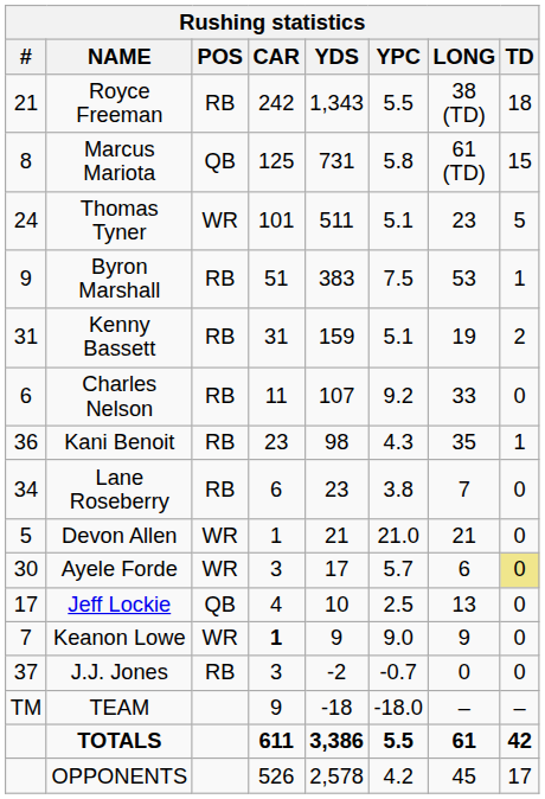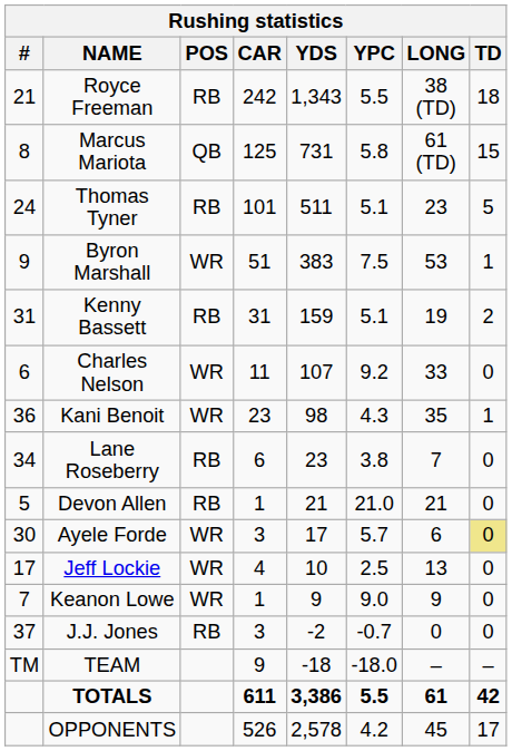 <table style="width:30%; text-align:center;" class="wikitable collapsible collapsed">
 <tr>
 <th colspan="8">Rushing statistics</th>
 </tr>
 <tr>
 <th>#</th>
 <th>NAME</th>
 <th>POS</th>
 <th>CAR</th>
 <th>YDS</th>
 <th>YPC</th>
 <th>LONG</th>
 <th>TD</th>
 </tr>
 <tr>
 <td>21</td>
 <td>Royce Freeman</td>
 <td>RB</td>
 <td>242</td>
 <td>1,343</td>
 <td>5.5</td>
 <td>38 (TD)</td>
 <td>18</td>
 </tr>
 <tr>
 <td>8</td>
 <td>Marcus Mariota</td>
 <td>QB</td>
 <td>125</td>
 <td>731</td>
 <td>5.8</td>
 <td>61 (TD)</td>
 <td>15</td>
 </tr>
 <tr>
 <td>24</td>
 <td>Thomas Tyner</td>
-<td>WR</td>
+<td>RB</td>
 <td>101</td>
 <td>511</td>
 <td>5.1</td>
 <td>23</td>
 <td>5</td>
 </tr>
 <tr>
 <td>9</td>
 <td>Byron Marshall</td>
-<td>RB</td>
+<td>WR</td>
 <td>51</td>
 <td>383</td>
 <td>7.5</td>
 <td>53</td>
 <td>1</td>
 </tr>
 <tr>
 <td>31</td>
 <td>Kenny Bassett</td>
 <td>RB</td>
 <td>31</td>
 <td>159</td>
 <td>5.1</td>
 <td>19</td>
 <td>2</td>
 </tr>
 <tr>
 <td>6</td>
 <td>Charles Nelson</td>
-<td>RB</td>
+<td>WR</td>
 <td>11</td>
 <td>107</td>
 <td>9.2</td>
 <td>33</td>
 <td>0</td>
 </tr>
 <tr>
 <td>36</td>
 <td>Kani Benoit</td>
-<td>RB</td>
+<td>WR</td>
 <td>23</td>
 <td>98</td>
 <td>4.3</td>
 <td>35</td>
 <td>1</td>
 </tr>
 <tr>
 <td>34</td>
 <td>Lane Roseberry</td>
 <td>RB</td>
 <td>6</td>
 <td>23</td>
 <td>3.8</td>
 <td>7</td>
 <td>0</td>
 </tr>
 <tr>
 <td>5</td>
 <td>Devon Allen</td>
-<td>WR</td>
+<td>RB</td>
 <td>1</td>
 <td>21</td>
 <td>21.0</td>
 <td>21</td>
 <td>0</td>
 </tr>
 <tr>
 <td>30</td>
 <td>Ayele Forde</td>
 <td>WR</td>
 <td>3</td>
 <td>17</td>
 <td>5.7</td>
 <td>6</td>
 <td style="background: khaki;">0</td>
 </tr>
 <tr>
 <td>17</td>
 <td><a href='#'>Jeff Lockie</a></td>
-<td>QB</td>
+<td>WR</td>
 <td>4</td>
 <td>10</td>
 <td>2.5</td>
 <td>13</td>
 <td>0</td>
 </tr>
 <tr>
 <td>7</td>
 <td>Keanon Lowe</td>
 <td>WR</td>
-<td><strong>1</strong></td>
+<td>1</td>
 <td>9</td>
 <td>9.0</td>
 <td>9</td>
 <td>0</td>
 </tr>
 <tr>
 <td>37</td>
 <td>J.J. Jones</td>
 <td>RB</td>
 <td>3</td>
 <td>-2</td>
 <td>-0.7</td>
 <td>0</td>
 <td>0</td>
 </tr>
 <tr>
 <td>TM</td>
 <td>TEAM</td>
 <td></td>
 <td>9</td>
 <td>-18</td>
 <td>-18.0</td>
 <td>–</td>
 <td>–</td>
 </tr>
 <tr>
 <td></td>
 <td><strong>TOTALS</strong></td>
 <td></td>
 <td><strong>611</strong></td>
 <td><strong>3,386</strong></td>
 <td><strong>5.5</strong></td>
 <td><strong>61</strong></td>
 <td><strong>42</strong></td>
 </tr>
 <tr>
 <td></td>
 <td>OPPONENTS</td>
 <td></td>
 <td>526</td>
 <td>2,578</td>
 <td>4.2</td>
 <td>45</td>
 <td>17</td>
 </tr>
 </table>
